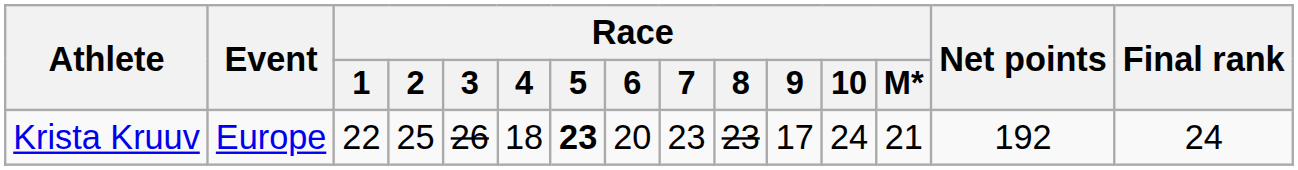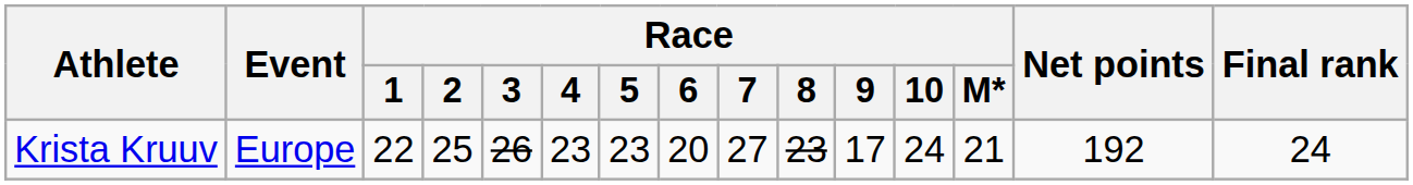 <table class="wikitable" style="font-size:90%">
 <tr>
 <th rowspan=2>Athlete</th>
 <th rowspan=2>Event</th>
 <th colspan=11>Race</th>
 <th rowspan=2>Net points</th>
 <th rowspan=2>Final rank</th>
 </tr>
 <tr style="font-size:95%">
 <th>1</th>
 <th>2</th>
 <th>3</th>
 <th>4</th>
 <th>5</th>
 <th>6</th>
 <th>7</th>
 <th>8</th>
 <th>9</th>
 <th>10</th>
 <th>M*</th>
 </tr>
 <tr align=center>
 <td align=left><a href='#'>Krista Kruuv</a></td>
 <td align=left><a href='#'>Europe</a></td>
 <td>22</td>
 <td>25</td>
 <td><s>26</s></td>
-<td>18</td>
-<td><strong>23</strong></td>
+<td>23</td>
+<td>23</td>
 <td>20</td>
-<td>23</td>
+<td>27</td>
 <td><s>23</s></td>
 <td>17</td>
 <td>24</td>
 <td>21</td>
 <td>192</td>
 <td>24</td>
 </tr>
 </table>
